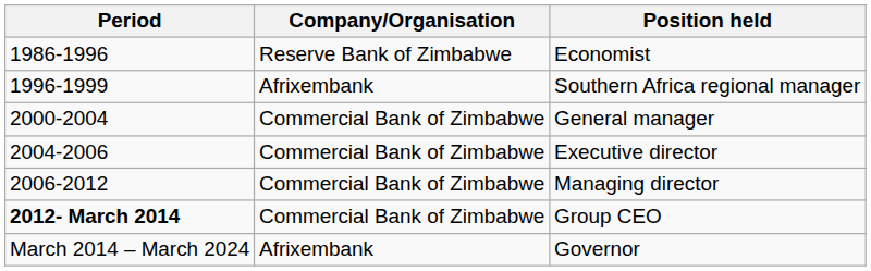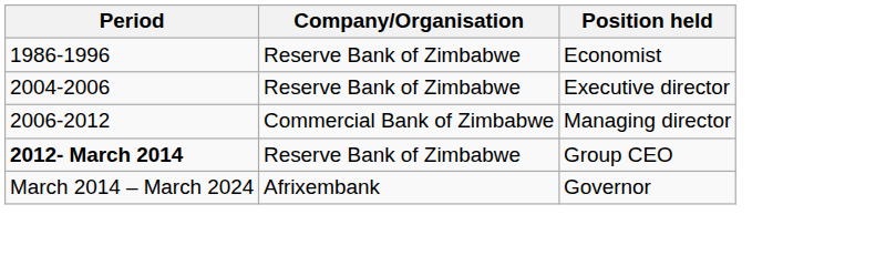 <table class="wikitable">
 <tr>
 <th>Period</th>
 <th>Company/Organisation</th>
 <th>Position held</th>
 </tr>
 <tr>
 <td>1986-1996</td>
 <td>Reserve Bank of Zimbabwe</td>
 <td>Economist</td>
 </tr>
 <tr>
-<td>1996-1999</td>
-<td>Afrixembank</td>
-<td>Southern Africa regional manager</td>
-</tr>
-<tr>
-<td>2000-2004</td>
-<td>Commercial Bank of Zimbabwe</td>
-<td>General manager</td>
-</tr>
-<tr>
 <td>2004-2006</td>
-<td>Commercial Bank of Zimbabwe</td>
+<td>Reserve Bank of Zimbabwe</td>
 <td>Executive director</td>
 </tr>
 <tr>
 <td>2006-2012</td>
 <td>Commercial Bank of Zimbabwe</td>
 <td>Managing director</td>
 </tr>
 <tr>
 <td><strong>2012- March 2014</strong></td>
-<td>Commercial Bank of Zimbabwe</td>
+<td>Reserve Bank of Zimbabwe</td>
 <td>Group CEO</td>
 </tr>
 <tr>
 <td>March 2014 – March 2024</td>
 <td>Afrixembank</td>
 <td>Governor</td>
 </tr>
 </table>
